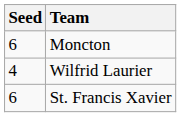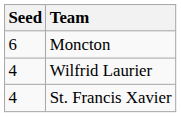 <table class="wikitable sortable" style="text-align: center;">
 <tr style="background:#efefef; text-align:center;">
 <th style="text-align:left">Seed</th>
 <th style="text-align:left">Team</th>
 </tr>
 <tr style="text-align:center">
 <td style="text-align:left">6</td>
 <td style="text-align:left">Moncton</td>
 </tr>
 <tr style="text-align:center">
 <td style="text-align:left">4</td>
 <td style="text-align:left">Wilfrid Laurier</td>
 </tr>
 <tr style="text-align:center">
-<td style="text-align:left">6</td>
+<td style="text-align:left">4</td>
 <td style="text-align:left">St. Francis Xavier</td>
 </tr>
 </table>
